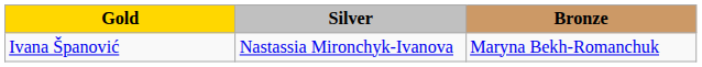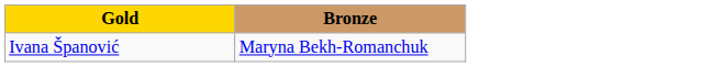 <table class="wikitable" style="text-align:left">
 <tr align="center">
 <td width=200 bgcolor=gold><strong>Gold</strong></td>
-<td width=200 bgcolor=silver><strong>Silver</strong></td>
 <td width=200 bgcolor=CC9966><strong>Bronze</strong></td>
 </tr>
 <tr>
 <td><a href='#'>Ivana Španović</a><br><em></em></td>
-<td><a href='#'>Nastassia Mironchyk-Ivanova</a><br><em></em></td>
 <td><a href='#'>Maryna Bekh-Romanchuk</a><br><em></em></td>
 </tr>
 </table>
